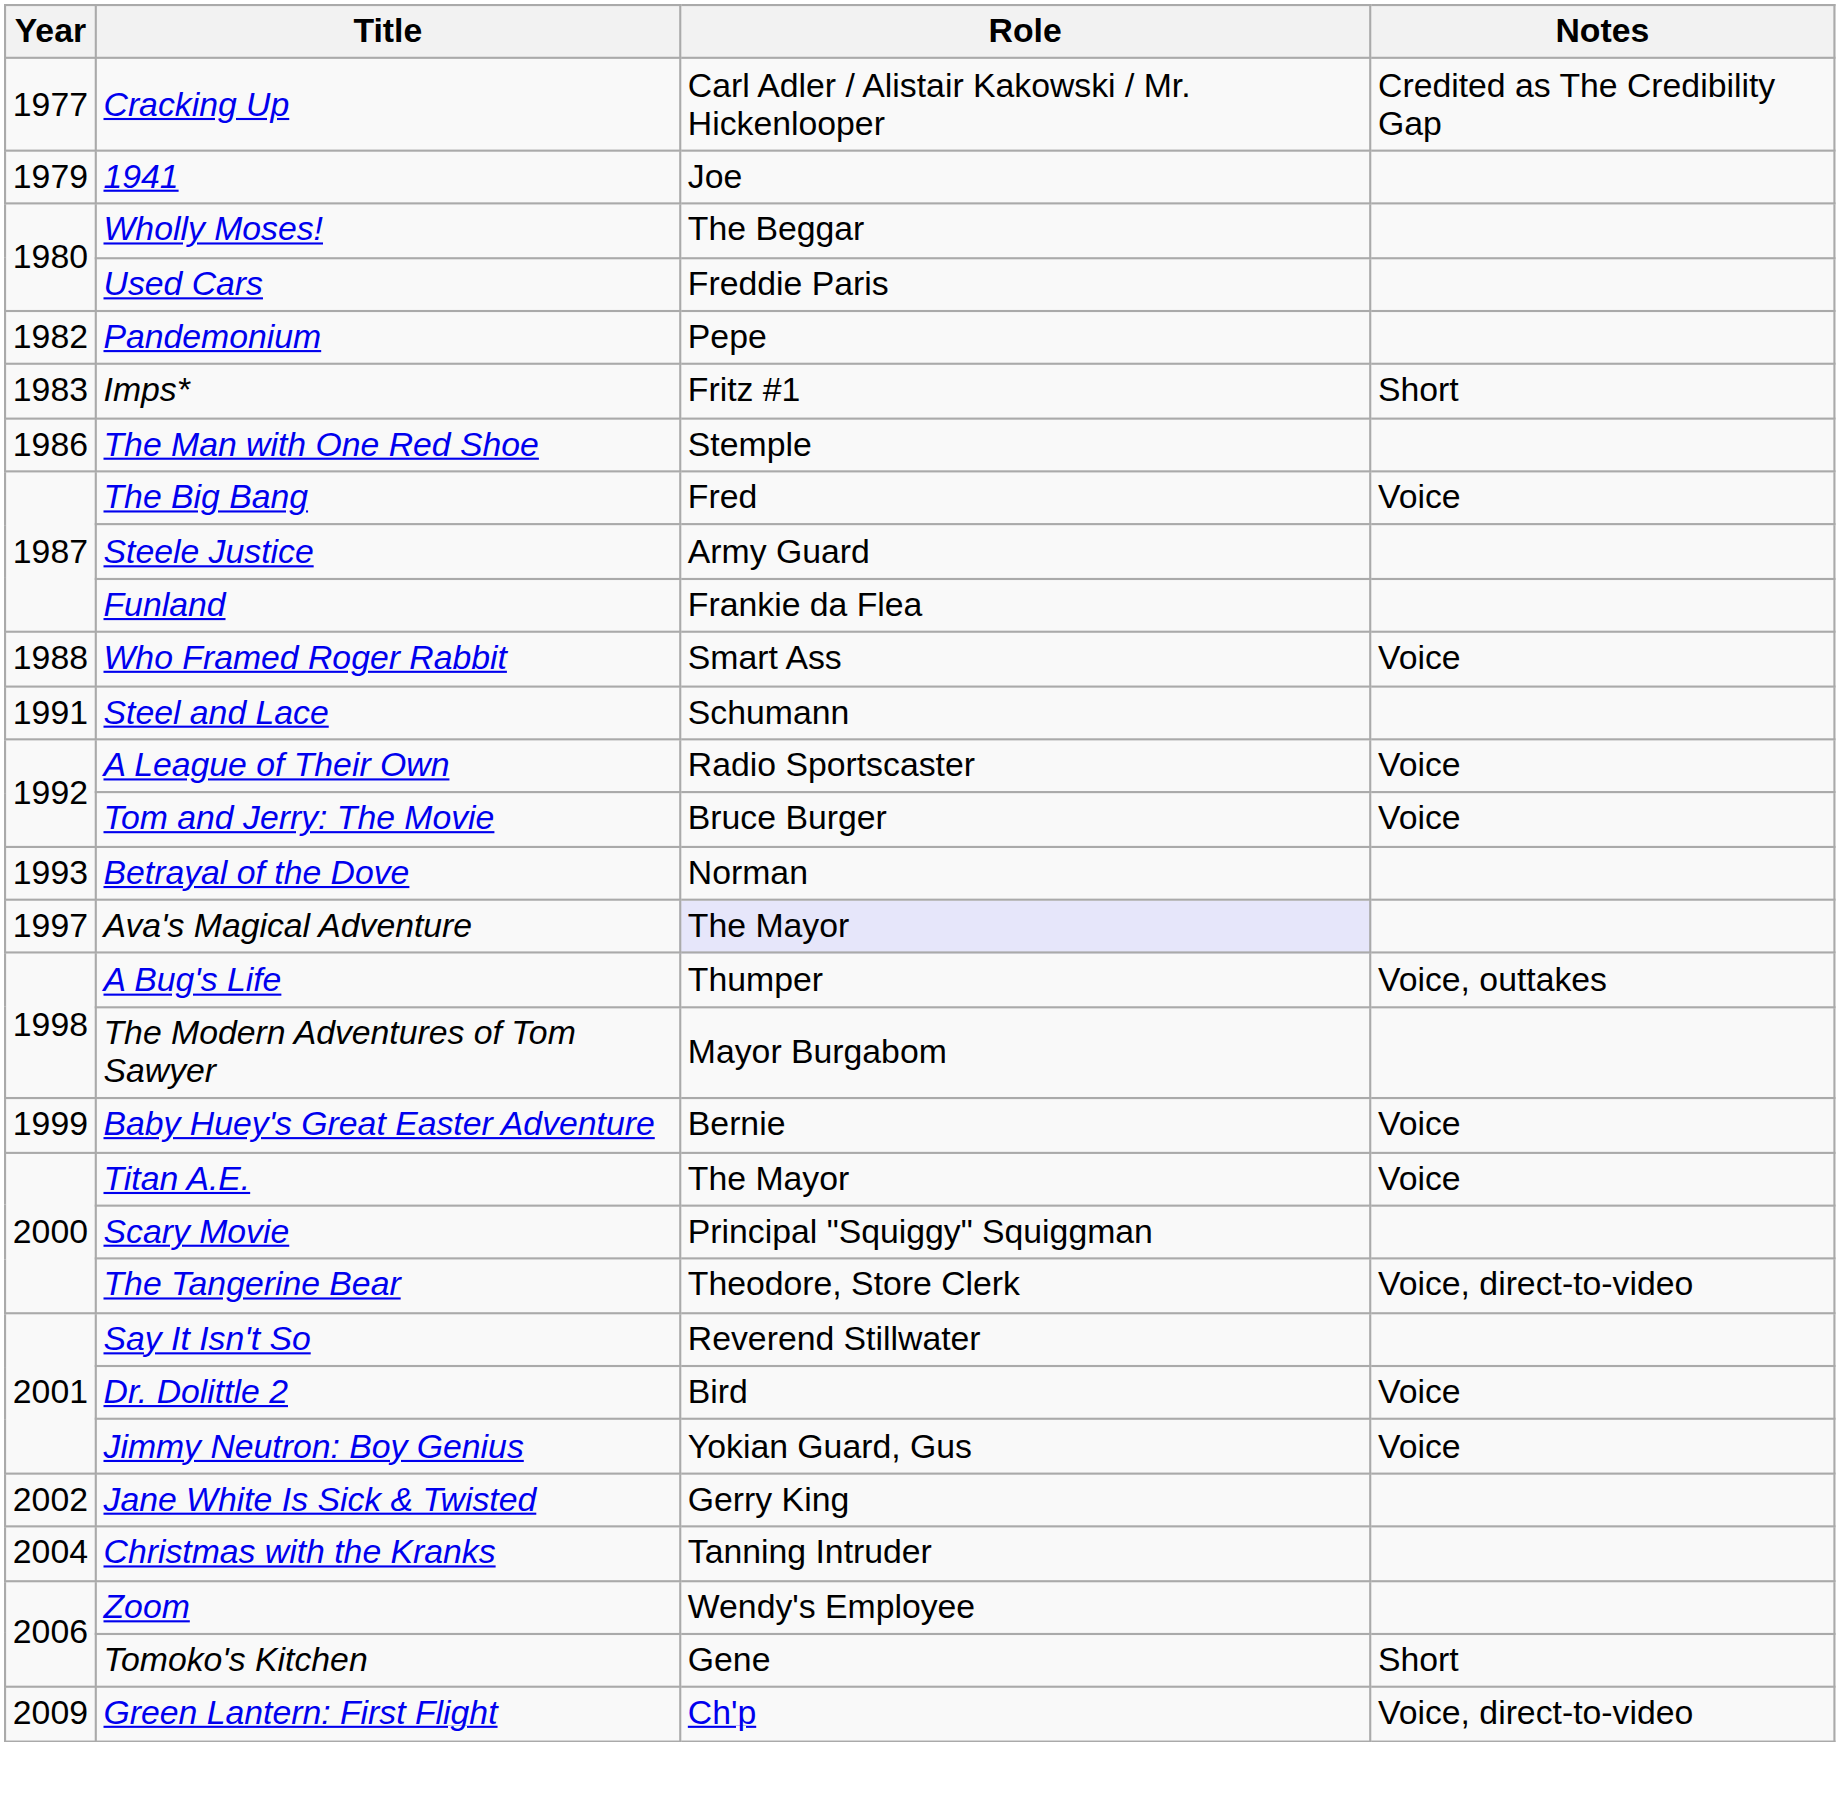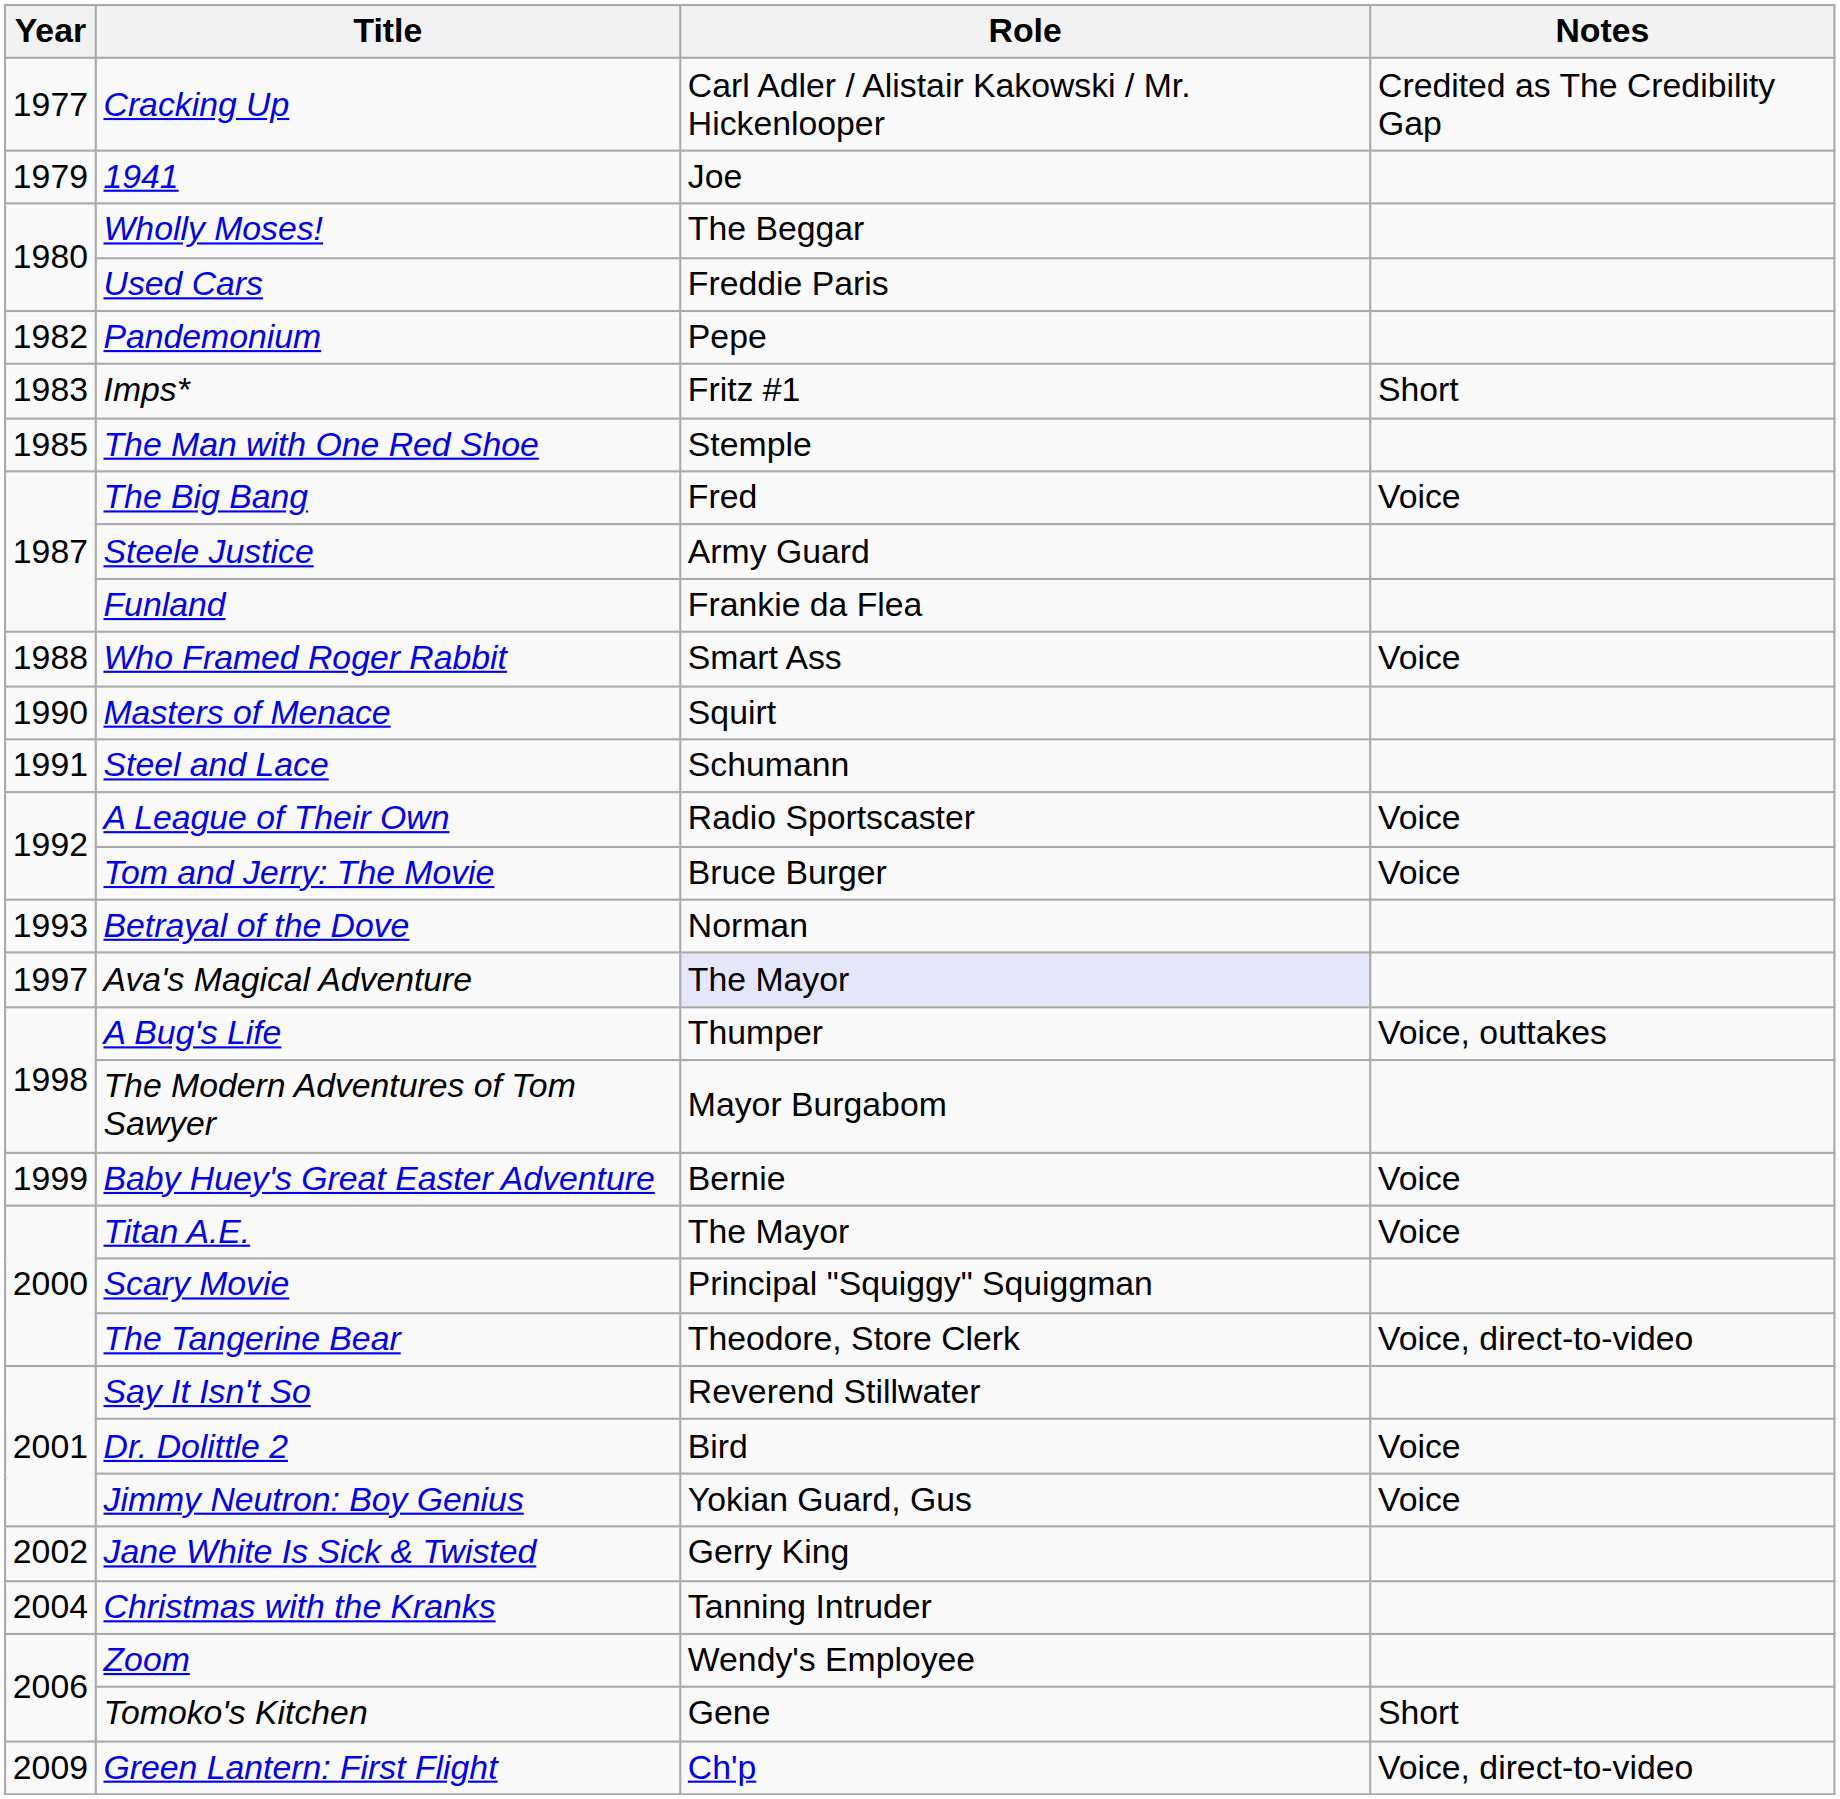 <table class="wikitable">
 <tr>
 <th>Year</th>
 <th>Title</th>
 <th>Role</th>
 <th>Notes</th>
 </tr>
 <tr>
 <td>1977</td>
 <td><em><a href='#'>Cracking Up</a></em></td>
 <td>Carl Adler / Alistair Kakowski / Mr. Hickenlooper</td>
 <td>Credited as The Credibility Gap</td>
 </tr>
 <tr>
 <td>1979</td>
 <td><em><a href='#'>1941</a></em></td>
 <td>Joe</td>
 <td></td>
 </tr>
 <tr>
 <td rowspan=2>1980</td>
 <td><em><a href='#'>Wholly Moses!</a></em></td>
 <td>The Beggar</td>
 <td></td>
 </tr>
 <tr>
 <td><em><a href='#'>Used Cars</a></em></td>
 <td>Freddie Paris</td>
 <td></td>
 </tr>
 <tr>
 <td>1982</td>
 <td><em><a href='#'>Pandemonium</a></em></td>
 <td>Pepe</td>
 <td></td>
 </tr>
 <tr>
 <td>1983</td>
 <td><em>Imps*</em></td>
 <td>Fritz #1</td>
 <td>Short</td>
 </tr>
 <tr>
-<td>1986</td>
+<td>1985</td>
 <td><em><a href='#'>The Man with One Red Shoe</a></em></td>
 <td>Stemple</td>
 <td></td>
 </tr>
 <tr>
 <td rowspan=3>1987</td>
 <td><em><a href='#'>The Big Bang</a></em></td>
 <td>Fred</td>
 <td>Voice</td>
 </tr>
 <tr>
 <td><em><a href='#'>Steele Justice</a></em></td>
 <td>Army Guard</td>
 <td></td>
 </tr>
 <tr>
 <td><em><a href='#'>Funland</a></em></td>
 <td>Frankie da Flea</td>
 <td></td>
 </tr>
 <tr>
 <td>1988</td>
 <td><em><a href='#'>Who Framed Roger Rabbit</a></em></td>
 <td>Smart Ass</td>
 <td>Voice</td>
+</tr>
+<tr>
+<td>1990</td>
+<td><em><a href='#'>Masters of Menace</a></em></td>
+<td>Squirt</td>
+<td></td>
 </tr>
 <tr>
 <td>1991</td>
 <td><em><a href='#'>Steel and Lace</a></em></td>
 <td>Schumann</td>
 <td></td>
 </tr>
 <tr>
 <td rowspan=2>1992</td>
 <td><em><a href='#'>A League of Their Own</a></em></td>
 <td>Radio Sportscaster</td>
 <td>Voice</td>
 </tr>
 <tr>
 <td><em><a href='#'>Tom and Jerry: The Movie</a></em></td>
 <td>Bruce Burger</td>
 <td>Voice</td>
 </tr>
 <tr>
 <td>1993</td>
 <td><em><a href='#'>Betrayal of the Dove</a></em></td>
 <td>Norman</td>
 <td></td>
 </tr>
 <tr>
 <td>1997</td>
 <td><em>Ava's Magical Adventure</em></td>
 <td style="background: lavender;">The Mayor</td>
 <td></td>
 </tr>
 <tr>
 <td rowspan=2>1998</td>
 <td><em><a href='#'>A Bug's Life</a></em></td>
 <td>Thumper</td>
 <td>Voice, outtakes</td>
 </tr>
 <tr>
 <td><em>The Modern Adventures of Tom Sawyer</em></td>
 <td>Mayor Burgabom</td>
 <td></td>
 </tr>
 <tr>
 <td>1999</td>
 <td><em><a href='#'>Baby Huey's Great Easter Adventure</a></em></td>
 <td>Bernie</td>
 <td>Voice</td>
 </tr>
 <tr>
 <td rowspan=3>2000</td>
 <td><em><a href='#'>Titan A.E.</a></em></td>
 <td>The Mayor</td>
 <td>Voice</td>
 </tr>
 <tr>
 <td><em><a href='#'>Scary Movie</a></em></td>
 <td>Principal "Squiggy" Squiggman</td>
 <td></td>
 </tr>
 <tr>
 <td><em><a href='#'>The Tangerine Bear</a></em></td>
 <td>Theodore, Store Clerk</td>
 <td>Voice, direct-to-video</td>
 </tr>
 <tr>
 <td rowspan=3>2001</td>
 <td><em><a href='#'>Say It Isn't So</a></em></td>
 <td>Reverend Stillwater</td>
 <td></td>
 </tr>
 <tr>
 <td><em><a href='#'>Dr. Dolittle 2</a></em></td>
 <td>Bird</td>
 <td>Voice</td>
 </tr>
 <tr>
 <td><em><a href='#'>Jimmy Neutron: Boy Genius</a></em></td>
 <td>Yokian Guard, Gus</td>
 <td>Voice</td>
 </tr>
 <tr>
 <td>2002</td>
 <td><em><a href='#'>Jane White Is Sick & Twisted</a></em></td>
 <td>Gerry King</td>
 <td></td>
 </tr>
 <tr>
 <td>2004</td>
 <td><em><a href='#'>Christmas with the Kranks</a></em></td>
 <td>Tanning Intruder</td>
 <td></td>
 </tr>
 <tr>
 <td rowspan=2>2006</td>
 <td><em><a href='#'>Zoom</a></em></td>
 <td>Wendy's Employee</td>
 <td></td>
 </tr>
 <tr>
 <td><em>Tomoko's Kitchen</em></td>
 <td>Gene</td>
 <td>Short</td>
 </tr>
 <tr>
 <td>2009</td>
 <td><em><a href='#'>Green Lantern: First Flight</a></em></td>
 <td><a href='#'>Ch'p</a></td>
 <td>Voice, direct-to-video</td>
 </tr>
 </table>
